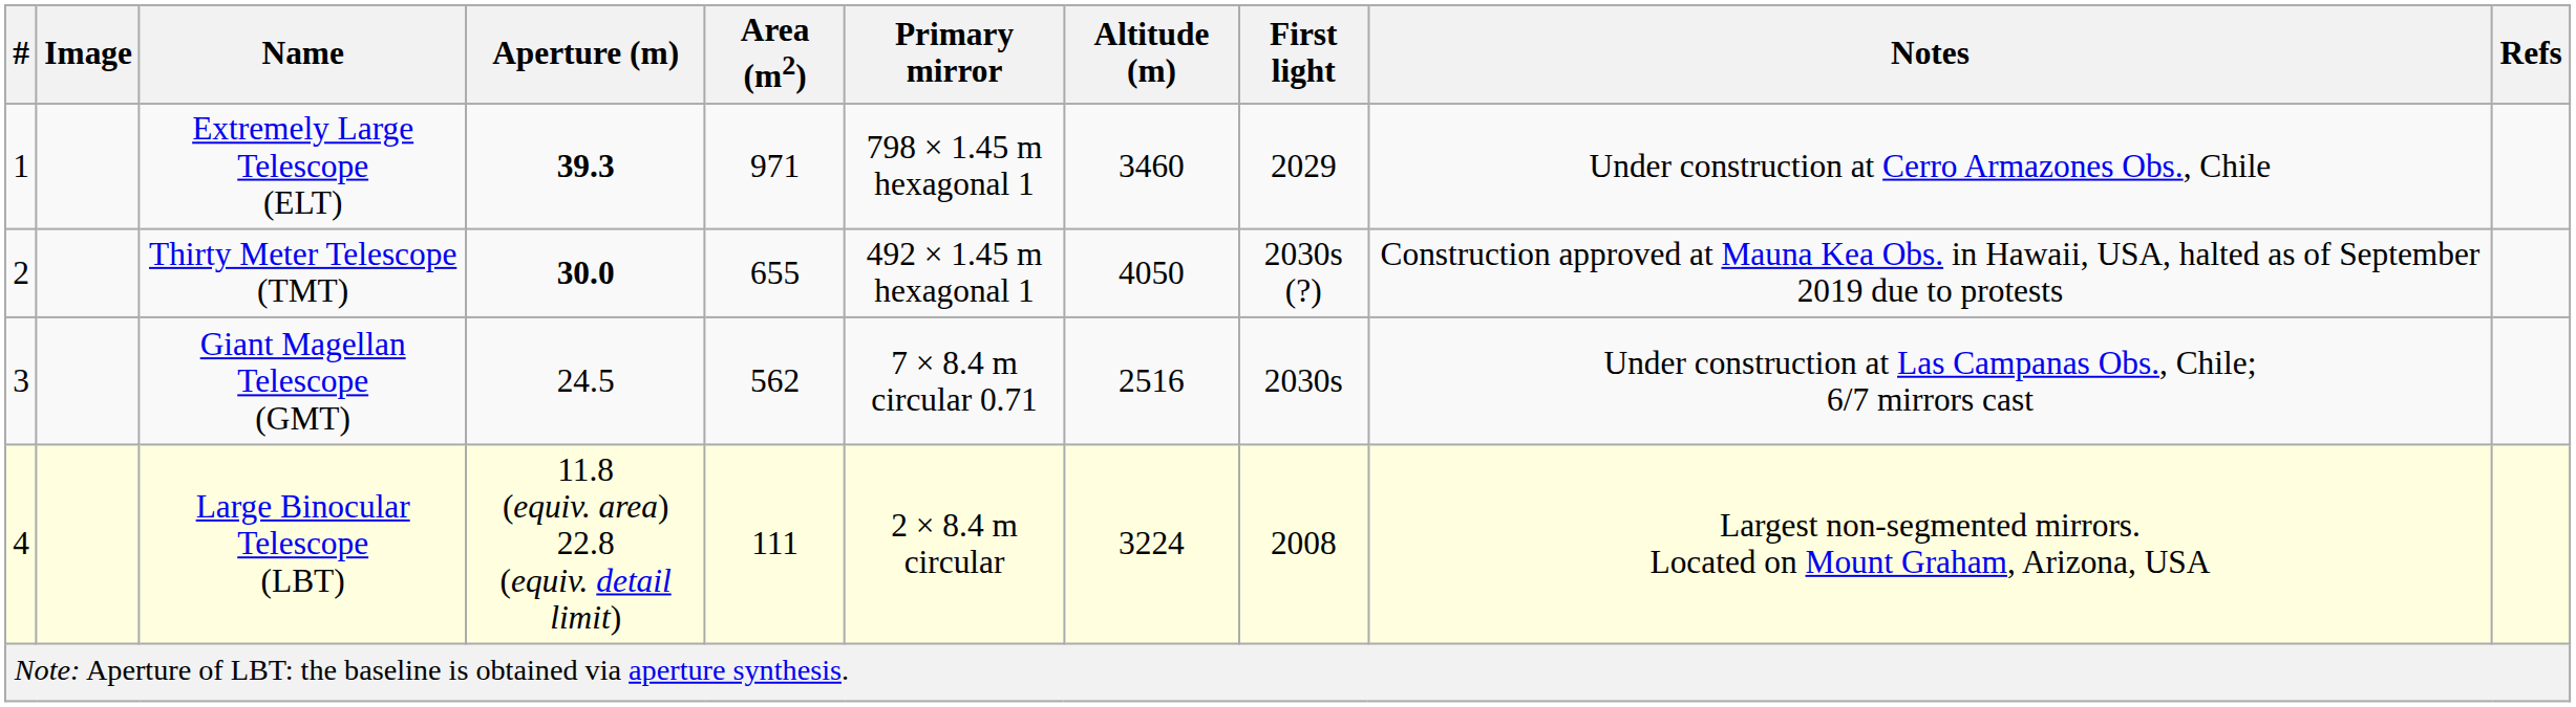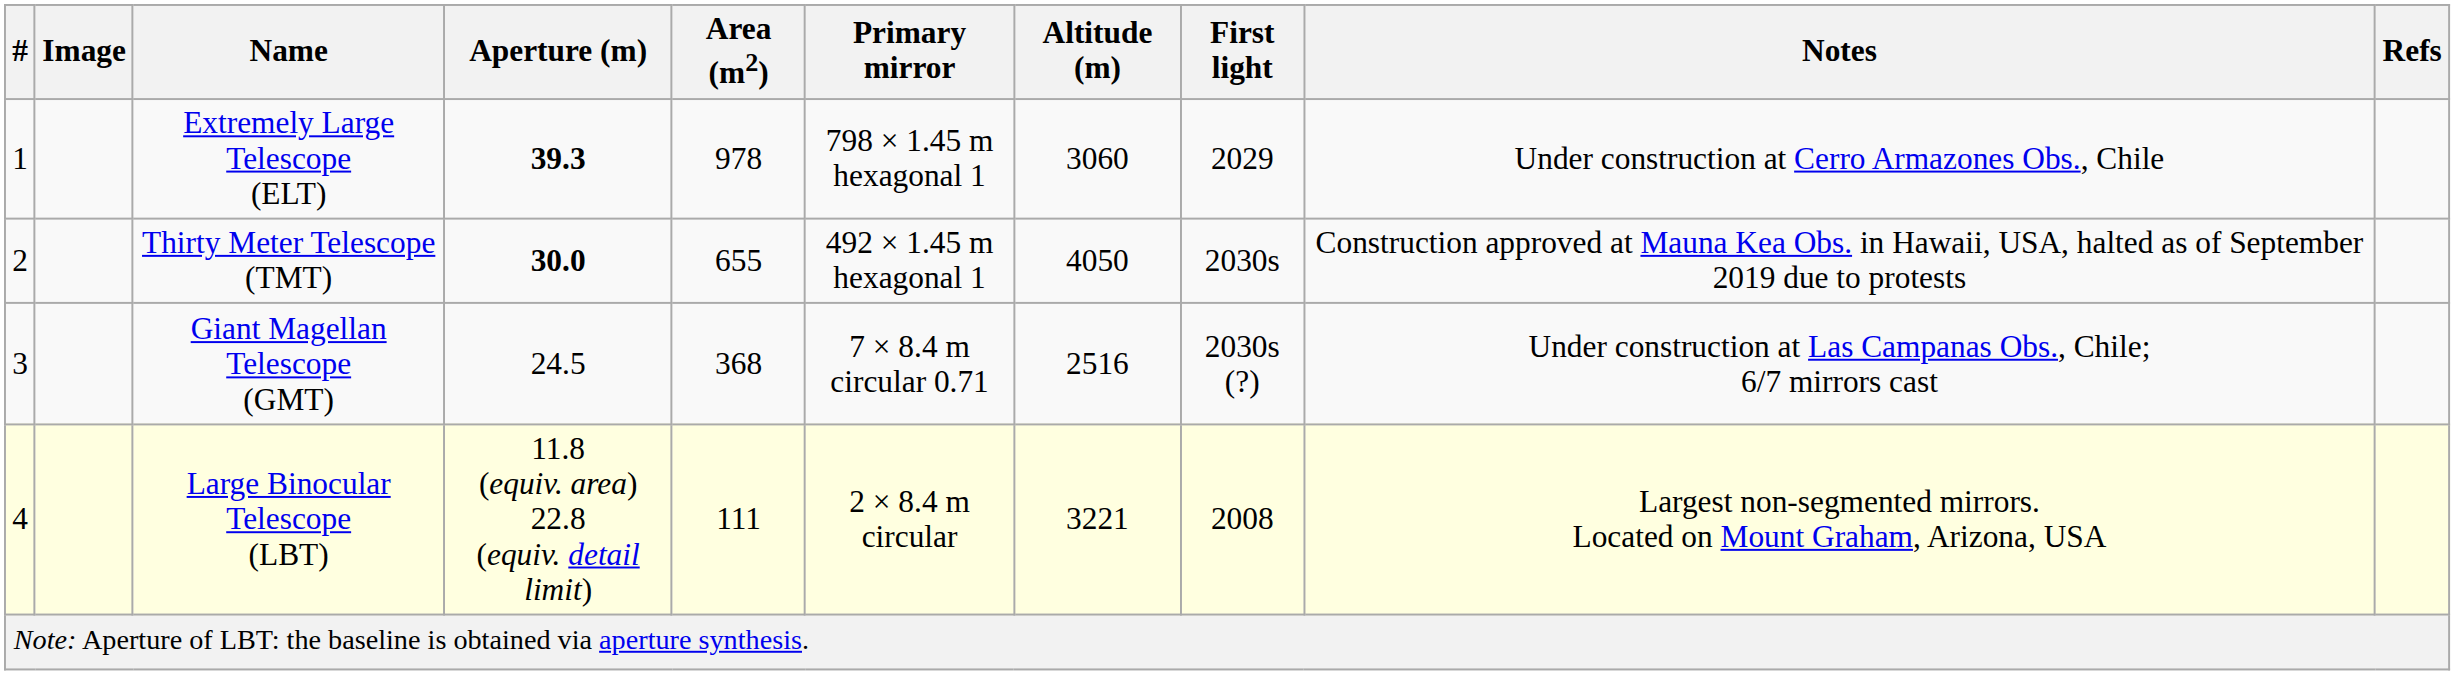 <table class="wikitable sortable" style="text-align: center; font-size:100%;">
 <tr>
 <th>#</th>
 <th class="unsortable">Image</th>
 <th>Name</th>
 <th data-sort-type="number">Aperture (m)</th>
 <th>Area (m<sup>2</sup>)</th>
 <th>Primary mirror</th>
 <th>Altitude (m)</th>
 <th>First<br>light</th>
 <th class="unsortable">Notes</th>
 <th class="unsortable">Refs</th>
 </tr>
 <tr>
 <td>1</td>
 <td align=left nowrap></td>
 <td><a href='#'>Extremely Large Telescope</a><br>(ELT)</td>
 <td><strong>39.3</strong></td>
-<td>971</td>
+<td>978</td>
 <td>798 × 1.45 m<br>hexagonal 1</td>
-<td>3460</td>
+<td>3060</td>
 <td>2029</td>
 <td>Under construction at <a href='#'>Cerro Armazones Obs.</a>, Chile</td>
 <td></td>
 </tr>
 <tr>
 <td>2</td>
 <td align=left nowrap></td>
 <td><a href='#'>Thirty Meter Telescope</a><br>(TMT)</td>
 <td><strong>30.0</strong></td>
 <td>655</td>
 <td>492 × 1.45 m<br>hexagonal 1</td>
 <td>4050</td>
-<td>2030s (?)</td>
+<td>2030s</td>
 <td>Construction approved at <a href='#'>Mauna Kea Obs.</a> in Hawaii, USA, halted as of September 2019 due to protests</td>
 <td></td>
 </tr>
 <tr>
 <td>3</td>
 <td align=left nowrap></td>
 <td><a href='#'>Giant Magellan Telescope</a><br>(GMT)</td>
 <td>24.5</td>
-<td>562</td>
+<td>368</td>
 <td>7 × 8.4 m<br>circular 0.71</td>
 <td>2516</td>
-<td>2030s</td>
+<td>2030s (?)</td>
 <td>Under construction at <a href='#'>Las Campanas Obs.</a>, Chile;<br>6/7 mirrors cast</td>
 <td></td>
 </tr>
 <tr style="background: #FFFFE0;">
 <td>4</td>
 <td align=left nowrap></td>
 <td><a href='#'>Large Binocular Telescope</a><br>(LBT)</td>
 <td>11.8 <br>(<em>equiv. area</em>)<br>22.8 <br>(<em>equiv. <a href='#'>detail</a> limit</em>)</td>
 <td>111</td>
 <td>2 × 8.4 m<br>circular</td>
-<td>3224</td>
+<td>3221</td>
 <td>2008</td>
 <td>Largest non-segmented mirrors.<br>Located on <a href='#'>Mount Graham</a>, Arizona, USA</td>
 <td></td>
 </tr>
 <tr>
 <th colspan=10 style="font-size: 0.9em; font-weight: normal; text-align: left; padding: 4px 2px 6px 4px;"><em>Note:</em> Aperture of LBT: the baseline is obtained via <a href='#'>aperture synthesis</a>.</th>
 </tr>
 </table>
